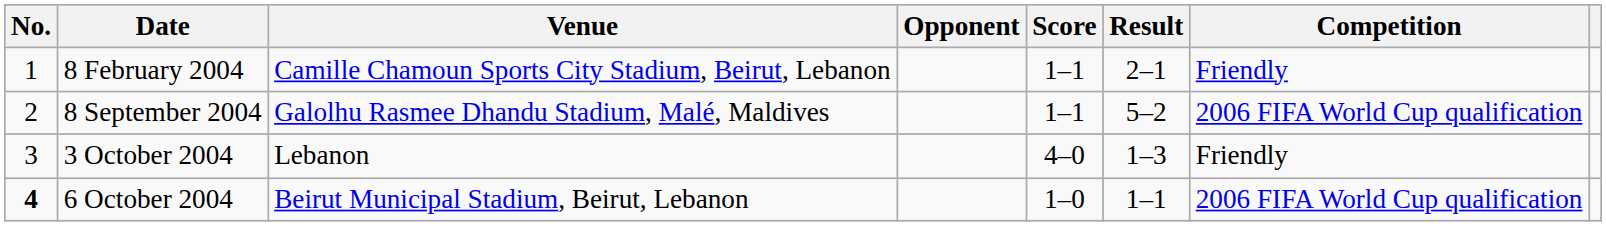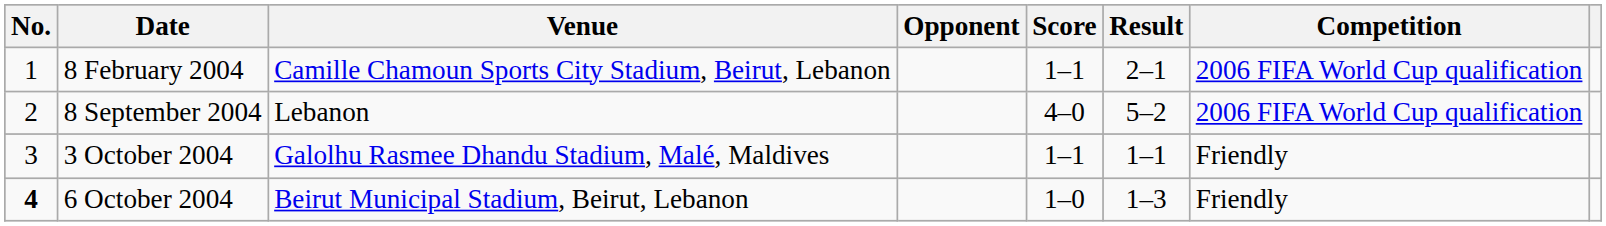 <table class="wikitable sortable">
 <tr>
 <th scope="col">No.</th>
 <th scope="col">Date</th>
 <th scope="col">Venue</th>
 <th scope="col">Opponent</th>
 <th scope="col">Score</th>
 <th scope="col">Result</th>
 <th scope="col">Competition</th>
 <th scope="col" class="unsortable"></th>
 </tr>
 <tr>
 <td align="center">1</td>
 <td>8 February 2004</td>
 <td><a href='#'>Camille Chamoun Sports City Stadium</a>, <a href='#'>Beirut</a>, Lebanon</td>
 <td></td>
 <td align="center">1–1</td>
 <td align="center">2–1</td>
-<td><a href='#'>Friendly</a></td>
+<td><a href='#'>2006 FIFA World Cup qualification</a></td>
 <td></td>
 </tr>
 <tr>
 <td align="center">2</td>
 <td>8 September 2004</td>
-<td><a href='#'>Galolhu Rasmee Dhandu Stadium</a>, <a href='#'>Malé</a>, Maldives</td>
+<td>Lebanon</td>
 <td></td>
-<td align="center">1–1</td>
+<td align="center">4–0</td>
 <td align="center">5–2</td>
 <td><a href='#'>2006 FIFA World Cup qualification</a></td>
 <td></td>
 </tr>
 <tr>
 <td align="center">3</td>
 <td>3 October 2004</td>
-<td>Lebanon</td>
+<td><a href='#'>Galolhu Rasmee Dhandu Stadium</a>, <a href='#'>Malé</a>, Maldives</td>
 <td></td>
-<td align="center">4–0</td>
-<td style="text-align:center">1–3</td>
+<td align="center">1–1</td>
+<td align="center">1–1</td>
 <td>Friendly</td>
 <td></td>
 </tr>
 <tr>
 <td align="center"><strong>4</strong></td>
 <td>6 October 2004</td>
 <td><a href='#'>Beirut Municipal Stadium</a>, Beirut, Lebanon</td>
 <td></td>
 <td align="center">1–0</td>
-<td align="center">1–1</td>
-<td><a href='#'>2006 FIFA World Cup qualification</a></td>
+<td style="text-align:center">1–3</td>
+<td>Friendly</td>
 <td></td>
 </tr>
 </table>
